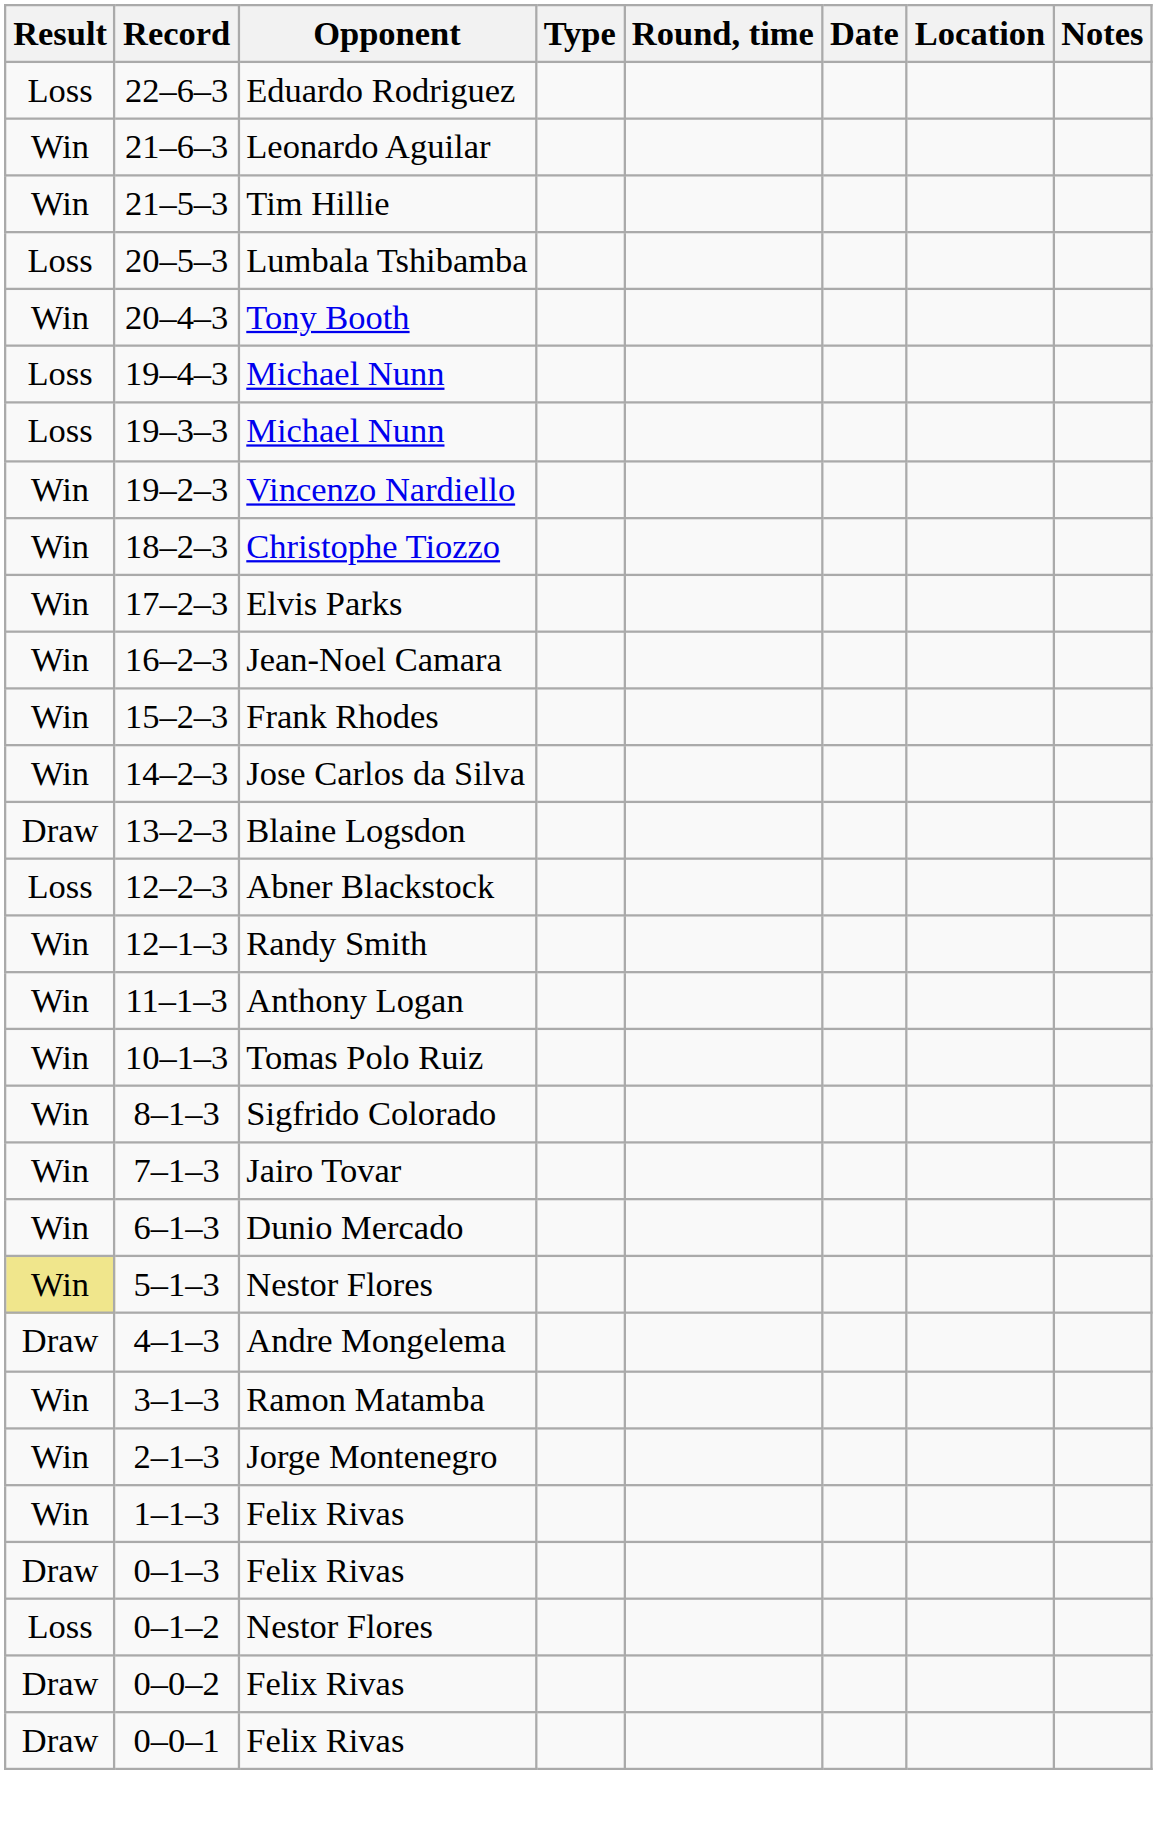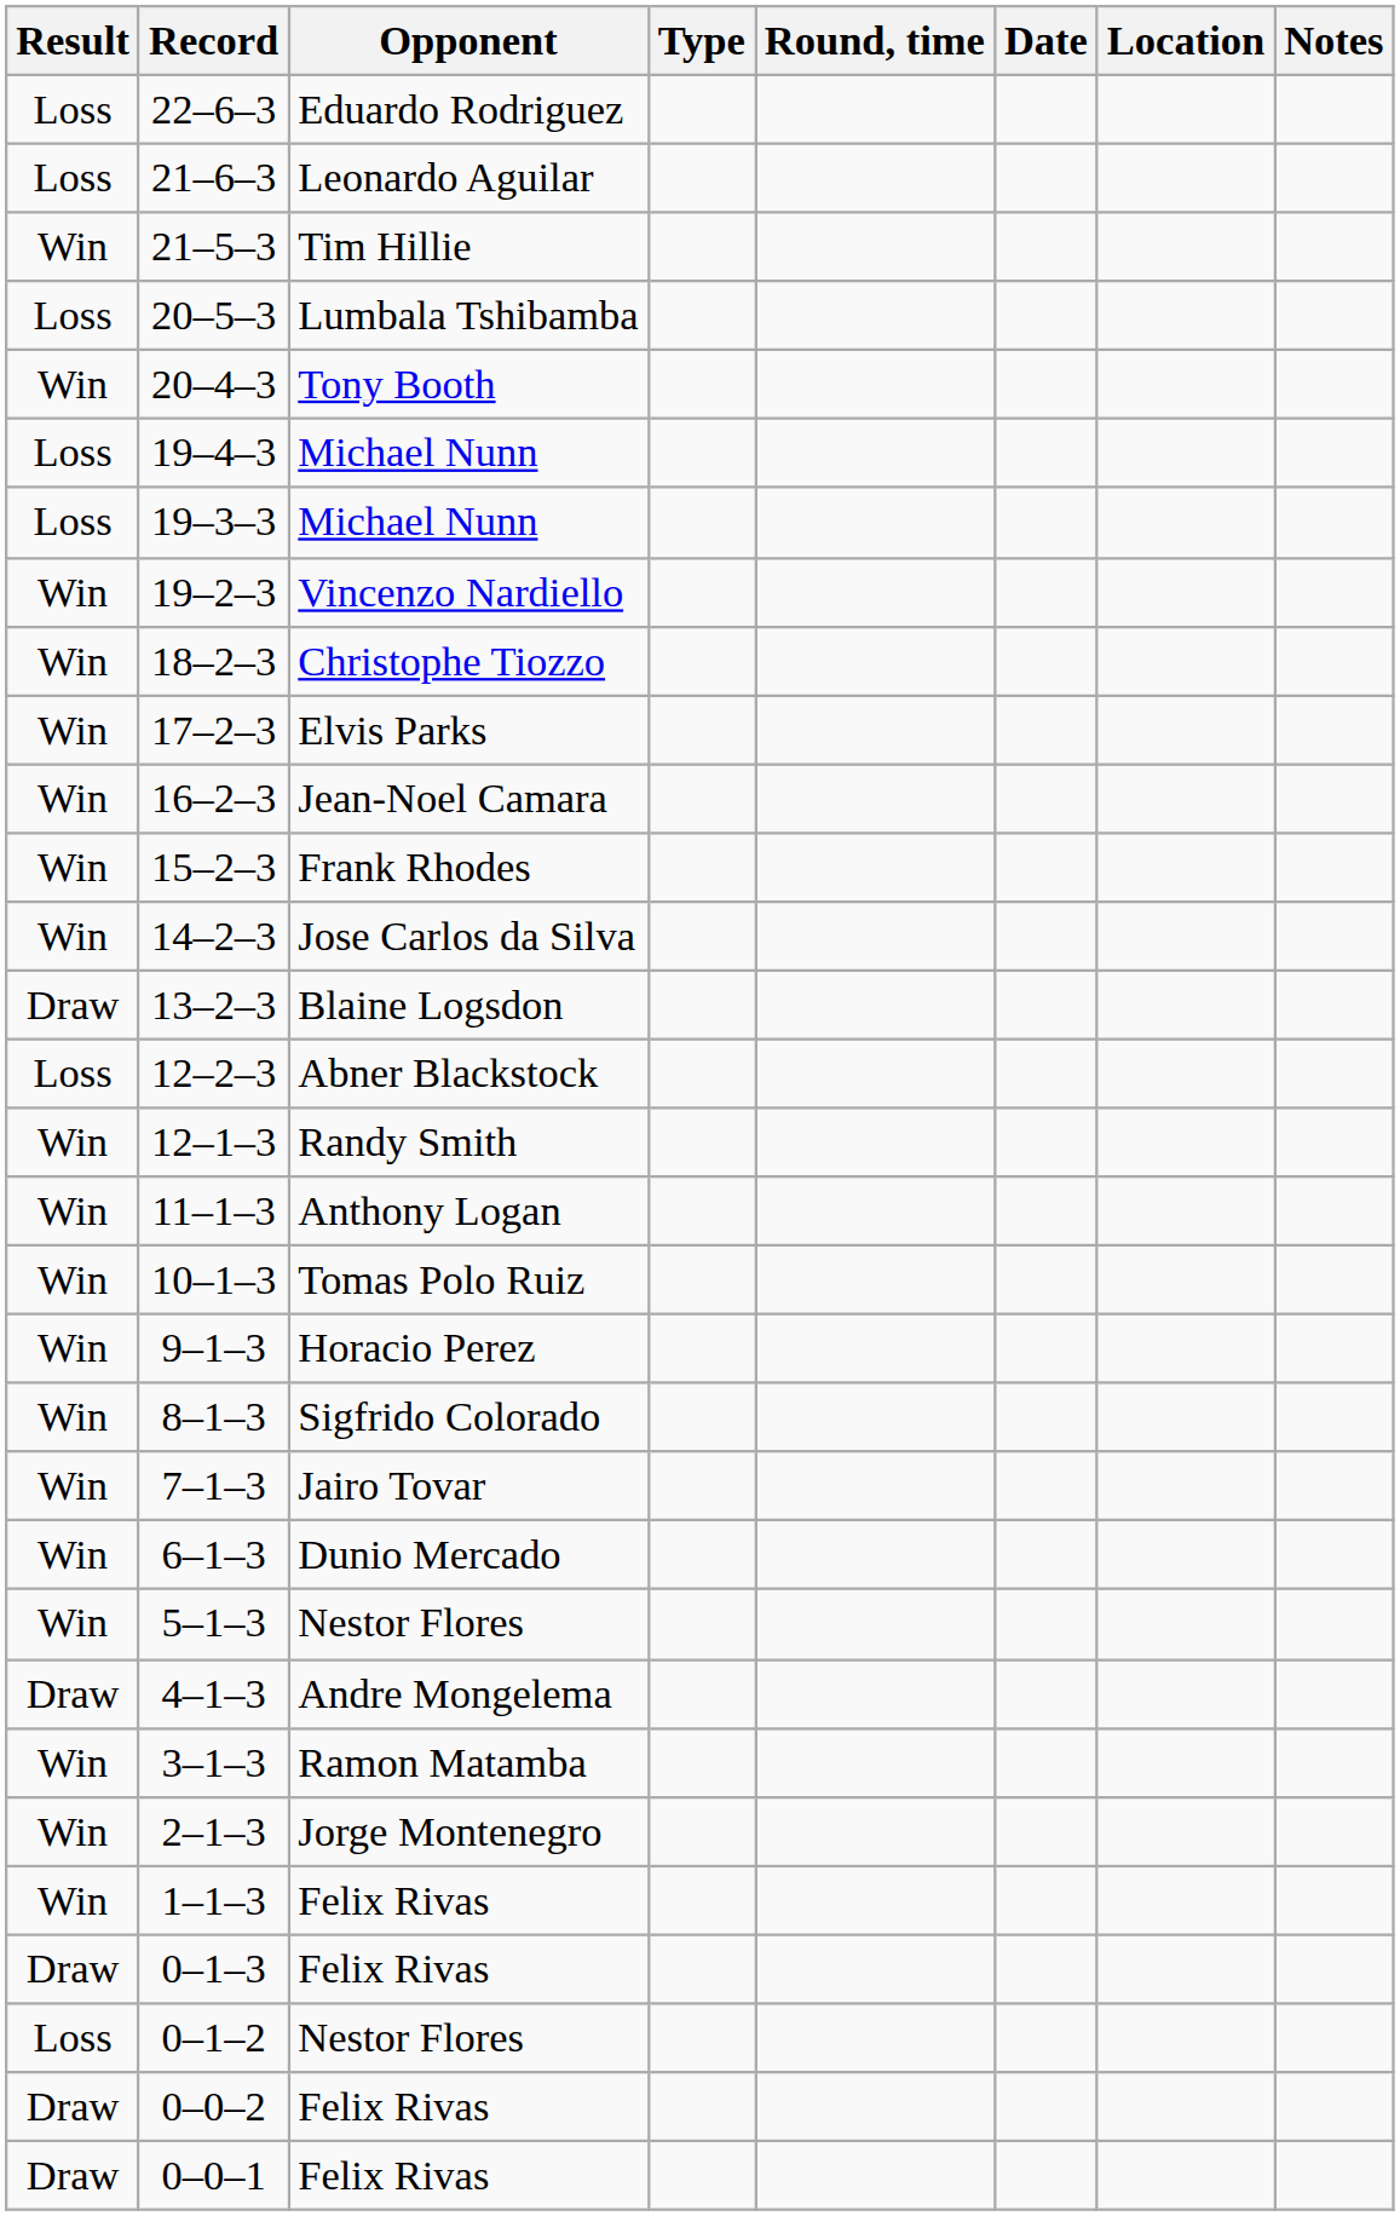 <table class="wikitable" style="text-align:center; font-size:95%">
 <tr>
 <th>Result</th>
 <th>Record</th>
 <th>Opponent</th>
 <th>Type</th>
 <th>Round, time</th>
 <th>Date</th>
 <th>Location</th>
 <th>Notes</th>
 </tr>
 <tr>
 <td>Loss</td>
 <td>22–6–3</td>
 <td align=left> Eduardo Rodriguez</td>
 <td></td>
 <td></td>
 <td></td>
 <td align=left> </td>
 <td align=left></td>
 </tr>
 <tr>
-<td>Win</td>
+<td>Loss</td>
 <td>21–6–3</td>
 <td align=left> Leonardo Aguilar</td>
 <td></td>
 <td></td>
 <td></td>
 <td align=left> </td>
 <td align=left></td>
 </tr>
 <tr>
 <td>Win</td>
 <td>21–5–3</td>
 <td align=left> Tim Hillie</td>
 <td></td>
 <td></td>
 <td></td>
 <td align=left> </td>
 <td align=left></td>
 </tr>
 <tr>
 <td>Loss</td>
 <td>20–5–3</td>
 <td align=left> Lumbala Tshibamba</td>
 <td></td>
 <td></td>
 <td></td>
 <td align=left> </td>
 <td align=left></td>
 </tr>
 <tr>
 <td>Win</td>
 <td>20–4–3</td>
 <td align=left> <a href='#'>Tony Booth</a></td>
 <td></td>
 <td></td>
 <td></td>
 <td align=left> </td>
 <td align=left></td>
 </tr>
 <tr>
 <td>Loss</td>
 <td>19–4–3</td>
 <td align=left> <a href='#'>Michael Nunn</a></td>
 <td></td>
 <td></td>
 <td></td>
 <td align=left> </td>
 <td align=left></td>
 </tr>
 <tr>
 <td>Loss</td>
 <td>19–3–3</td>
 <td align=left> <a href='#'>Michael Nunn</a></td>
 <td></td>
 <td></td>
 <td></td>
 <td align=left> </td>
 <td align=left></td>
 </tr>
 <tr>
 <td>Win</td>
 <td>19–2–3</td>
 <td align=left> <a href='#'>Vincenzo Nardiello</a></td>
 <td></td>
 <td></td>
 <td></td>
 <td align=left> </td>
 <td align=left></td>
 </tr>
 <tr>
 <td>Win</td>
 <td>18–2–3</td>
 <td align=left> <a href='#'>Christophe Tiozzo</a></td>
 <td></td>
 <td></td>
 <td></td>
 <td align=left> </td>
 <td align=left></td>
 </tr>
 <tr>
 <td>Win</td>
 <td>17–2–3</td>
 <td align=left> Elvis Parks</td>
 <td></td>
 <td></td>
 <td></td>
 <td align=left> </td>
 <td align=left></td>
 </tr>
 <tr>
 <td>Win</td>
 <td>16–2–3</td>
 <td align=left> Jean-Noel Camara</td>
 <td></td>
 <td></td>
 <td></td>
 <td align=left> </td>
 <td align=left></td>
 </tr>
 <tr>
 <td>Win</td>
 <td>15–2–3</td>
 <td align=left> Frank Rhodes</td>
 <td></td>
 <td></td>
 <td></td>
 <td align=left> </td>
 <td align=left></td>
 </tr>
 <tr>
 <td>Win</td>
 <td>14–2–3</td>
 <td align=left> Jose Carlos da Silva</td>
 <td></td>
 <td></td>
 <td></td>
 <td align=left> </td>
 <td align=left></td>
 </tr>
 <tr>
 <td>Draw</td>
 <td>13–2–3</td>
 <td align=left> Blaine Logsdon</td>
 <td></td>
 <td></td>
 <td></td>
 <td align=left> </td>
 <td align=left></td>
 </tr>
 <tr>
 <td>Loss</td>
 <td>12–2–3</td>
 <td align=left> Abner Blackstock</td>
 <td></td>
 <td></td>
 <td></td>
 <td align=left> </td>
 <td align=left></td>
 </tr>
 <tr>
 <td>Win</td>
 <td>12–1–3</td>
 <td align=left> Randy Smith</td>
 <td></td>
 <td></td>
 <td></td>
 <td align=left> </td>
 <td align=left></td>
 </tr>
 <tr>
 <td>Win</td>
 <td>11–1–3</td>
 <td align=left> Anthony Logan</td>
 <td></td>
 <td></td>
 <td></td>
 <td align=left> </td>
 <td align=left></td>
 </tr>
 <tr>
 <td>Win</td>
 <td>10–1–3</td>
 <td align=left> Tomas Polo Ruiz</td>
 <td></td>
 <td></td>
 <td></td>
 <td align=left> </td>
 <td align=left></td>
 </tr>
 <tr>
 <td>Win</td>
+<td>9–1–3</td>
+<td align=left> Horacio Perez</td>
+<td></td>
+<td></td>
+<td></td>
+<td align=left> </td>
+<td align=left></td>
+</tr>
+<tr>
+<td>Win</td>
 <td>8–1–3</td>
 <td align=left> Sigfrido Colorado</td>
 <td></td>
 <td></td>
 <td></td>
 <td align=left> </td>
 <td align=left></td>
 </tr>
 <tr>
 <td>Win</td>
 <td>7–1–3</td>
 <td align=left> Jairo Tovar</td>
 <td></td>
 <td></td>
 <td></td>
 <td align=left> </td>
 <td align=left></td>
 </tr>
 <tr>
 <td>Win</td>
 <td>6–1–3</td>
 <td align=left> Dunio Mercado</td>
 <td></td>
 <td></td>
 <td></td>
 <td align=left> </td>
 <td align=left></td>
 </tr>
 <tr>
-<td style="background: khaki;">Win</td>
+<td>Win</td>
 <td>5–1–3</td>
 <td align=left> Nestor Flores</td>
 <td></td>
 <td></td>
 <td></td>
 <td align=left> </td>
 <td align=left></td>
 </tr>
 <tr>
 <td>Draw</td>
 <td>4–1–3</td>
 <td align=left> Andre Mongelema</td>
 <td></td>
 <td></td>
 <td></td>
 <td align=left> </td>
 <td align=left></td>
 </tr>
 <tr>
 <td>Win</td>
 <td>3–1–3</td>
 <td align=left> Ramon Matamba</td>
 <td></td>
 <td></td>
 <td></td>
 <td align=left> </td>
 <td align=left></td>
 </tr>
 <tr>
 <td>Win</td>
 <td>2–1–3</td>
 <td align=left> Jorge Montenegro</td>
 <td></td>
 <td></td>
 <td></td>
 <td align=left> </td>
 <td align=left></td>
 </tr>
 <tr>
 <td>Win</td>
 <td>1–1–3</td>
 <td align=left> Felix Rivas</td>
 <td></td>
 <td></td>
 <td></td>
 <td align=left> </td>
 <td align=left></td>
 </tr>
 <tr>
 <td>Draw</td>
 <td>0–1–3</td>
 <td align=left> Felix Rivas</td>
 <td></td>
 <td></td>
 <td></td>
 <td align=left> </td>
 <td align=left></td>
 </tr>
 <tr>
 <td>Loss</td>
 <td>0–1–2</td>
 <td align=left> Nestor Flores</td>
 <td></td>
 <td></td>
 <td></td>
 <td align=left> </td>
 <td align=left></td>
 </tr>
 <tr>
 <td>Draw</td>
 <td>0–0–2</td>
 <td align=left> Felix Rivas</td>
 <td></td>
 <td></td>
 <td></td>
 <td align=left> </td>
 <td align=left></td>
 </tr>
 <tr>
 <td>Draw</td>
 <td>0–0–1</td>
 <td align=left> Felix Rivas</td>
 <td></td>
 <td></td>
 <td></td>
 <td align=left> </td>
 <td align=left></td>
 </tr>
 </table>
